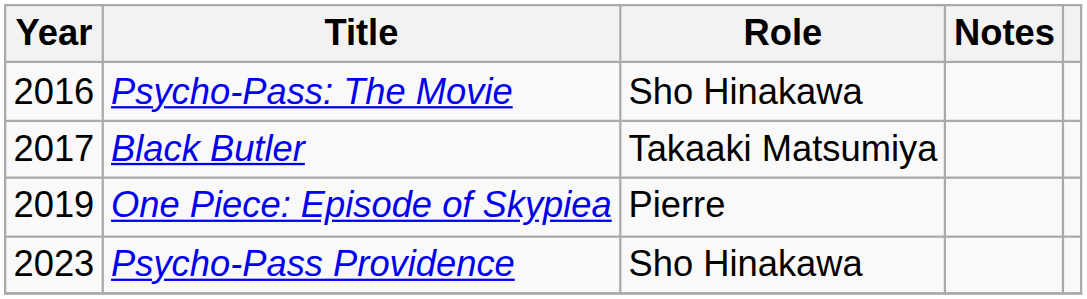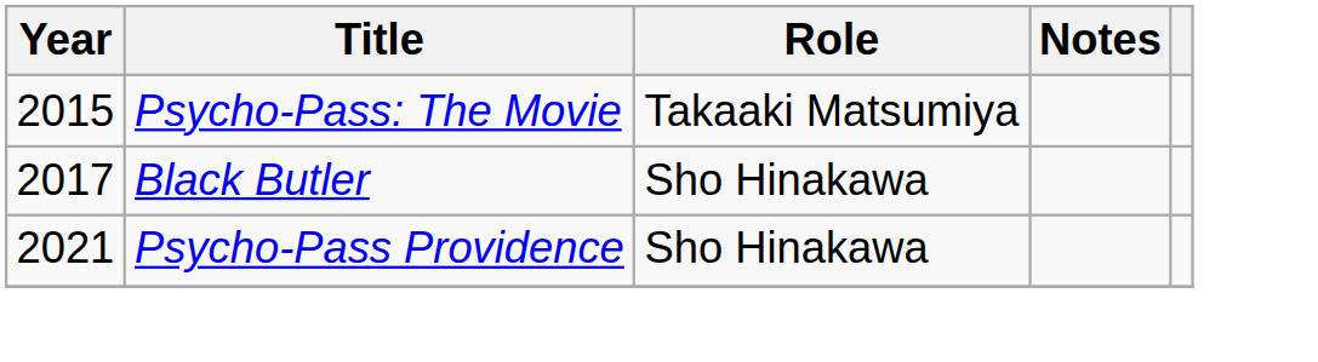 <table class="wikitable sortable plainrowheaders">
 <tr>
 <th>Year</th>
 <th>Title</th>
 <th>Role</th>
 <th class="unsortable">Notes</th>
 <th class="unsortable"></th>
 </tr>
 <tr>
-<td>2016</td>
+<td>2015</td>
 <td><em><a href='#'>Psycho-Pass: The Movie</a></em></td>
-<td>Sho Hinakawa</td>
+<td>Takaaki Matsumiya</td>
 <td></td>
 <td></td>
 </tr>
 <tr>
 <td>2017</td>
 <td><em><a href='#'>Black Butler</a></em></td>
-<td>Takaaki Matsumiya</td>
+<td>Sho Hinakawa</td>
 <td></td>
 <td></td>
 </tr>
 <tr>
-<td>2019</td>
-<td><em><a href='#'>One Piece: Episode of Skypiea</a></em></td>
-<td>Pierre</td>
-<td></td>
-<td></td>
-</tr>
-<tr>
-<td>2023</td>
+<td>2021</td>
 <td><em><a href='#'>Psycho-Pass Providence</a></em></td>
 <td>Sho Hinakawa</td>
 <td></td>
 <td></td>
 </tr>
 <tr>
 </tr>
 </table>
